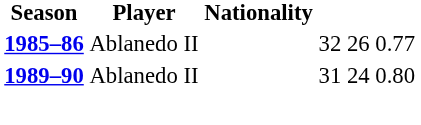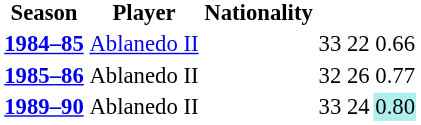 <table class="toccolours">
 <tr>
 <th>Season</th>
 <th>Player</th>
 <th>Nationality</th>
 <th></th>
 <th></th>
 <th></th>
+</tr>
+<tr>
+<td align="center"><strong><a href='#'>1984–85</a></strong></td>
+<td><a href='#'>Ablanedo II</a></td>
+<td></td>
+<td align="center">33</td>
+<td align="center">22</td>
+<td align="center">0.66</td>
 </tr>
 <tr>
 <td align="center"><strong><a href='#'>1985–86</a></strong></td>
 <td>Ablanedo II</td>
 <td></td>
 <td align="center">32</td>
 <td align="center">26</td>
 <td align="center">0.77</td>
 </tr>
 <tr>
 <td align="center"><strong><a href='#'>1989–90</a></strong></td>
 <td>Ablanedo II</td>
 <td></td>
-<td align="center">31</td>
+<td align="center">33</td>
 <td align="center">24</td>
-<td align="center">0.80</td>
+<td align="center" style="background: paleturquoise;">0.80</td>
 </tr>
 <tr>
 </tr>
 </table>
